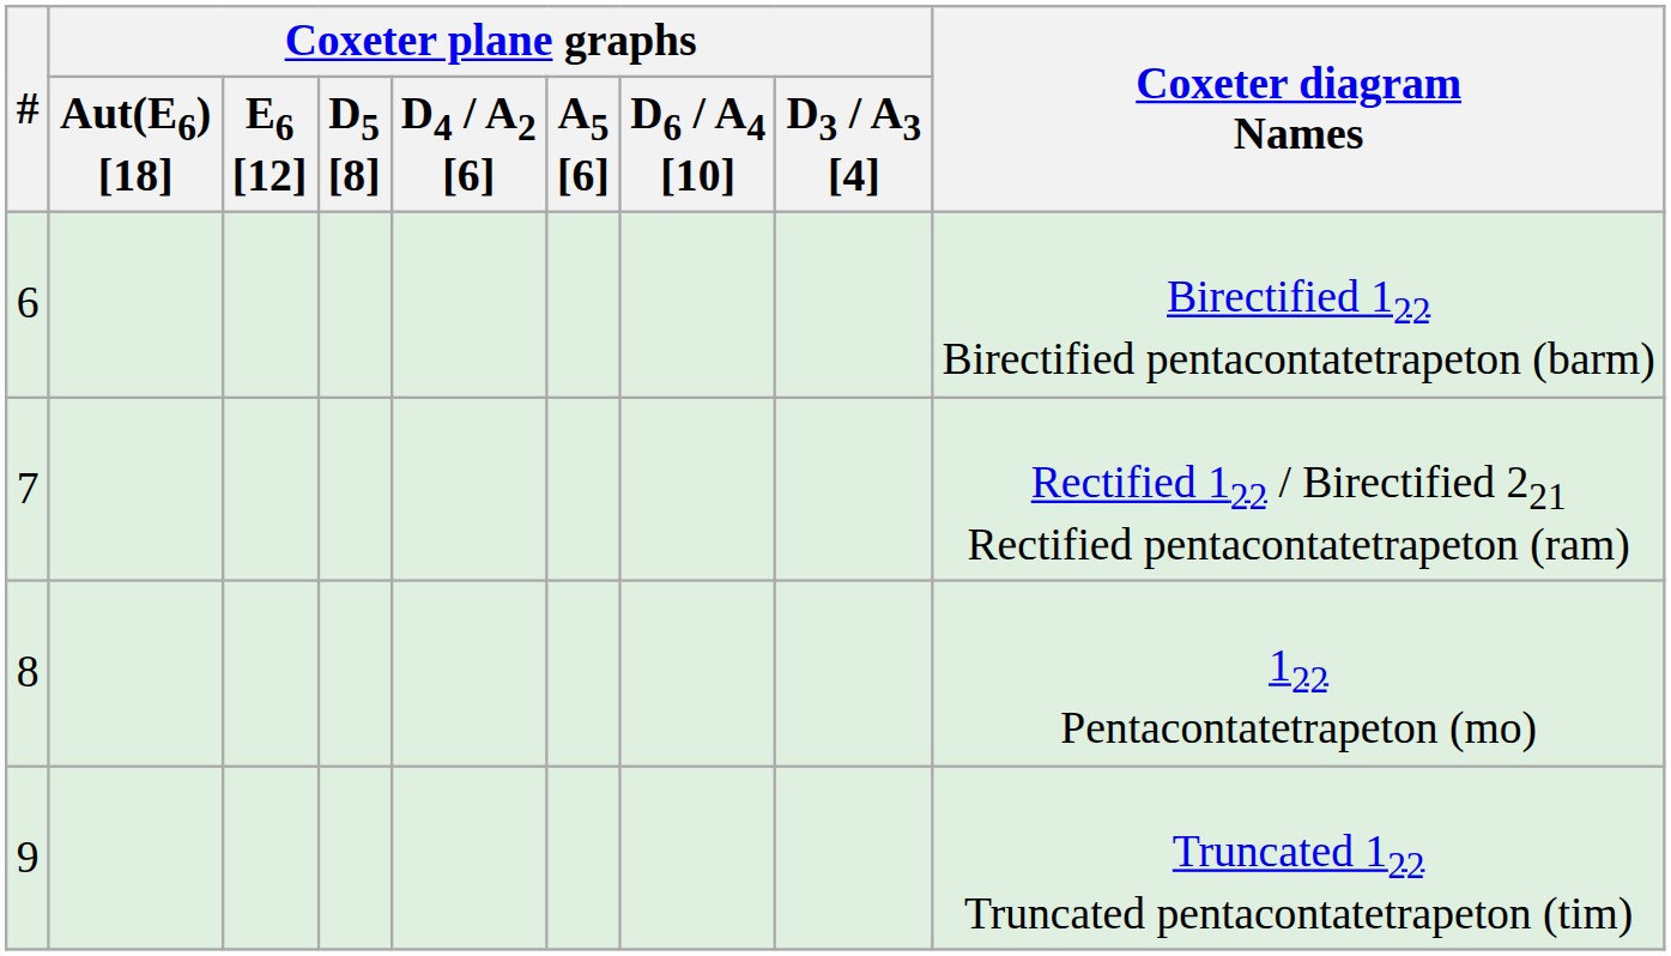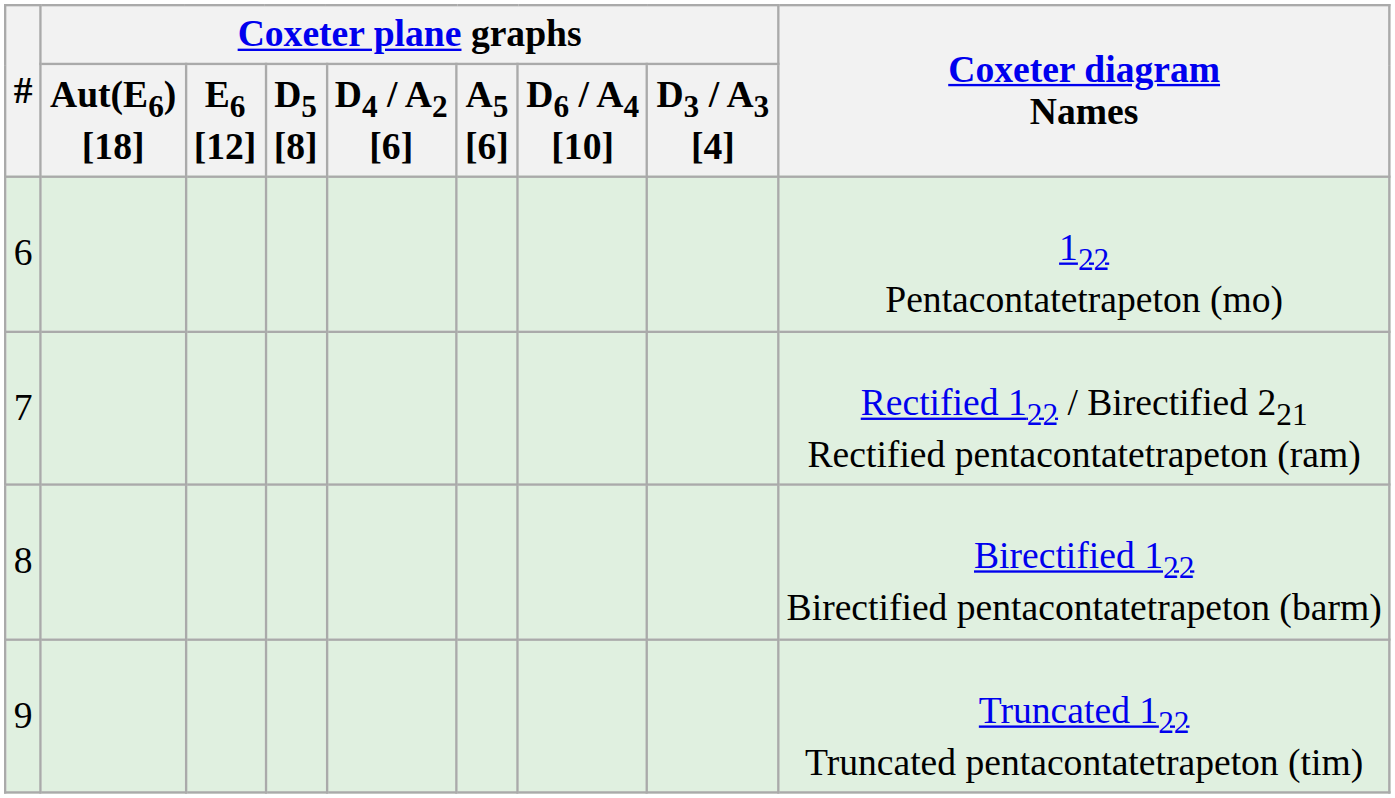 <table class="wikitable">
 <tr>
 <th rowspan=2>#</th>
 <th colspan=7><a href='#'>Coxeter plane</a> graphs</th>
 <th rowspan=2><a href='#'>Coxeter diagram</a><br>Names</th>
 </tr>
 <tr>
 <th>Aut(E<sub>6</sub>)<br>[18]</th>
 <th>E<sub>6</sub><br>[12]</th>
 <th>D<sub>5</sub><br>[8]</th>
 <th>D<sub>4</sub> / A<sub>2</sub><br>[6]</th>
 <th>A<sub>5</sub><br>[6]</th>
 <th>D<sub>6</sub> / A<sub>4</sub><br>[10]</th>
 <th>D<sub>3</sub> / A<sub>3</sub><br>[4]</th>
 </tr>
 <tr style="text-align:center; background:#e0f0e0;">
 <td>6</td>
 <td></td>
 <td></td>
 <td></td>
 <td></td>
 <td></td>
 <td></td>
 <td></td>
-<td><br><a href='#'>Birectified 1<sub>22</sub></a><br>Birectified pentacontatetrapeton (barm)</td>
+<td><br><a href='#'>1<sub>22</sub></a><br>Pentacontatetrapeton (mo)</td>
 </tr>
 <tr style="text-align:center; background:#e0f0e0;">
 <td>7</td>
 <td></td>
 <td></td>
 <td></td>
 <td></td>
 <td></td>
 <td></td>
 <td></td>
 <td><br><a href='#'>Rectified 1<sub>22</sub></a> /  Birectified 2<sub>21</sub><br>Rectified pentacontatetrapeton (ram)</td>
 </tr>
 <tr style="text-align:center; background:#e0f0e0;">
 <td>8</td>
 <td></td>
 <td></td>
 <td></td>
 <td></td>
 <td></td>
 <td></td>
 <td></td>
-<td><br><a href='#'>1<sub>22</sub></a><br>Pentacontatetrapeton (mo)</td>
+<td><br><a href='#'>Birectified 1<sub>22</sub></a><br>Birectified pentacontatetrapeton (barm)</td>
 </tr>
 <tr style="text-align:center; background:#e0f0e0;">
 <td>9</td>
 <td></td>
 <td></td>
 <td></td>
 <td></td>
 <td></td>
 <td></td>
 <td></td>
 <td><br><a href='#'>Truncated 1<sub>22</sub></a><br>Truncated pentacontatetrapeton (tim)</td>
 </tr>
 </table>
